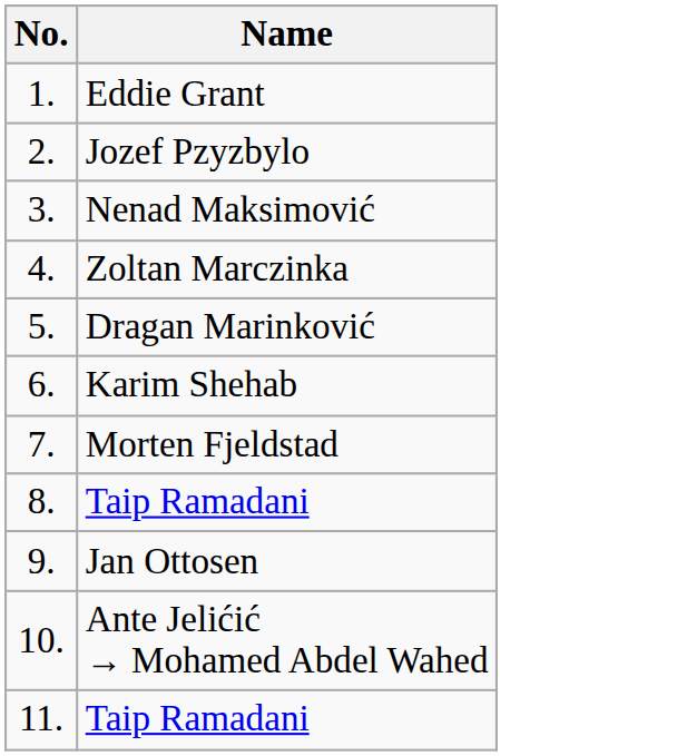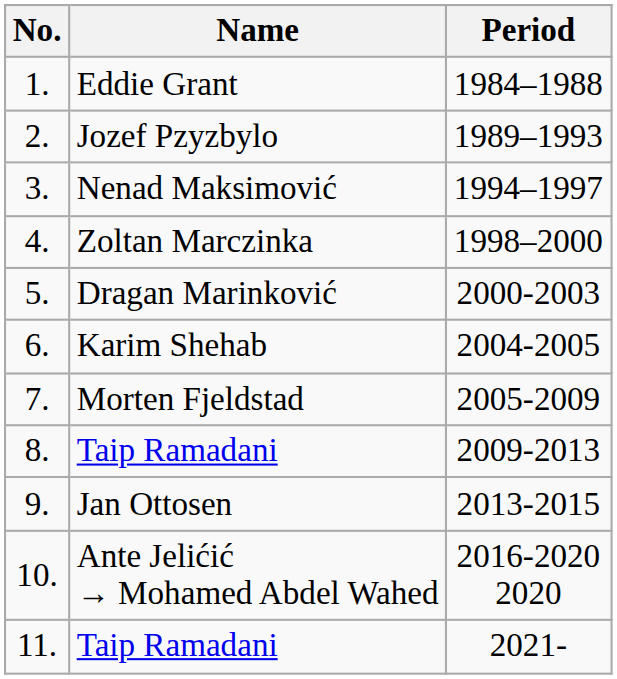 <table class="wikitable" style="text-align:center;">
 <tr>
 <th>No.</th>
 <th>Name</th>
+<th>Period</th>
 </tr>
 <tr>
 <td>1.</td>
 <td align="left"> Eddie Grant</td>
+<td>1984–1988</td>
 </tr>
 <tr>
 <td>2.</td>
 <td align="left"> Jozef Pzyzbylo</td>
+<td>1989–1993</td>
 </tr>
 <tr>
 <td>3.</td>
 <td align="left"> Nenad Maksimović</td>
+<td>1994–1997</td>
 </tr>
 <tr>
 <td>4.</td>
 <td align="left"> Zoltan Marczinka</td>
+<td>1998–2000</td>
 </tr>
 <tr>
 <td>5.</td>
 <td align="left"> Dragan Marinković</td>
+<td>2000-2003</td>
 </tr>
 <tr>
 <td>6.</td>
 <td align="left"> Karim Shehab</td>
+<td>2004-2005</td>
 </tr>
 <tr>
 <td>7.</td>
 <td align="left"> Morten Fjeldstad</td>
+<td>2005-2009</td>
 </tr>
 <tr>
 <td>8.</td>
 <td align="left"> <a href='#'>Taip Ramadani</a></td>
+<td>2009-2013</td>
 </tr>
 <tr>
 <td>9.</td>
 <td align="left"> Jan Ottosen</td>
+<td>2013-2015</td>
 </tr>
 <tr>
 <td>10.</td>
 <td align="left"> Ante Jelićić <br>→  Mohamed Abdel Wahed</td>
+<td>2016-2020<br>2020</td>
 </tr>
 <tr>
 <td>11.</td>
 <td align="left"> <a href='#'>Taip Ramadani</a></td>
+<td>2021-</td>
 </tr>
 </table>
